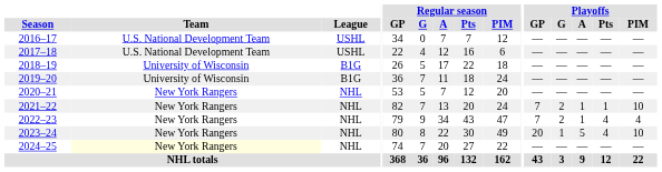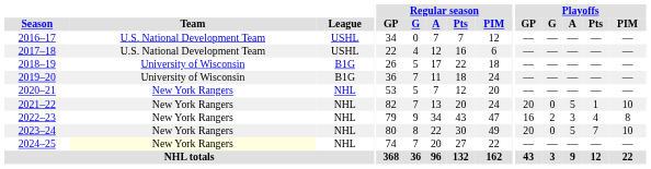 <table border="0" cellpadding="1" cellspacing="0" style="text-align:center; width:60em;">
 <tr bgcolor="#e0e0e0">
 <th colspan="3" bgcolor="#ffffff"></th>
 <th rowspan="99" bgcolor="#ffffff"></th>
 <th colspan="5"><a href='#'>Regular season</a></th>
 <th rowspan="99" bgcolor="#ffffff"></th>
 <th colspan="5"><a href='#'>Playoffs</a></th>
 </tr>
 <tr bgcolor="#e0e0e0">
 <th><a href='#'>Season</a></th>
 <th>Team</th>
 <th>League</th>
 <th>GP</th>
 <th><a href='#'>G</a></th>
 <th><a href='#'>A</a></th>
 <th><a href='#'>Pts</a></th>
 <th><a href='#'>PIM</a></th>
 <th>GP</th>
 <th>G</th>
 <th>A</th>
 <th>Pts</th>
 <th>PIM</th>
 </tr>
 <tr>
 <td><a href='#'>2016–17</a></td>
 <td><a href='#'>U.S. National Development Team</a></td>
 <td><a href='#'>USHL</a></td>
 <td>34</td>
 <td>0</td>
 <td>7</td>
 <td>7</td>
 <td>12</td>
 <td>—</td>
 <td>—</td>
 <td>—</td>
 <td>—</td>
 <td>—</td>
 </tr>
 <tr bgcolor="#f0f0f0">
 <td><a href='#'>2017–18</a></td>
 <td>U.S. National Development Team</td>
 <td>USHL</td>
 <td>22</td>
 <td>4</td>
 <td>12</td>
 <td>16</td>
 <td>6</td>
 <td>—</td>
 <td>—</td>
 <td>—</td>
 <td>—</td>
 <td>—</td>
 </tr>
 <tr>
 <td><a href='#'>2018–19</a></td>
 <td><a href='#'>University of Wisconsin</a></td>
 <td><a href='#'>B1G</a></td>
 <td>26</td>
 <td>5</td>
 <td>17</td>
 <td>22</td>
 <td>18</td>
 <td>—</td>
 <td>—</td>
 <td>—</td>
 <td>—</td>
 <td>—</td>
 </tr>
 <tr bgcolor="#f0f0f0">
 <td><a href='#'>2019–20</a></td>
 <td>University of Wisconsin</td>
 <td>B1G</td>
 <td>36</td>
 <td>7</td>
 <td>11</td>
 <td>18</td>
 <td>24</td>
 <td>—</td>
 <td>—</td>
 <td>—</td>
 <td>—</td>
 <td>—</td>
 </tr>
 <tr>
 <td><a href='#'>2020–21</a></td>
 <td><a href='#'>New York Rangers</a></td>
 <td><a href='#'>NHL</a></td>
 <td>53</td>
 <td>5</td>
 <td>7</td>
 <td>12</td>
 <td>20</td>
 <td>—</td>
 <td>—</td>
 <td>—</td>
 <td>—</td>
 <td>—</td>
 </tr>
 <tr bgcolor="#f0f0f0">
 <td><a href='#'>2021–22</a></td>
 <td>New York Rangers</td>
 <td>NHL</td>
 <td>82</td>
 <td>7</td>
 <td>13</td>
 <td>20</td>
 <td>24</td>
-<td>7</td>
-<td>2</td>
-<td>1</td>
+<td>20</td>
+<td>0</td>
+<td>5</td>
 <td>1</td>
 <td>10</td>
 </tr>
 <tr>
 <td><a href='#'>2022–23</a></td>
 <td>New York Rangers</td>
 <td>NHL</td>
 <td>79</td>
 <td>9</td>
 <td>34</td>
 <td>43</td>
 <td>47</td>
-<td>7</td>
+<td>16</td>
 <td>2</td>
-<td>1</td>
+<td>3</td>
 <td>4</td>
-<td>4</td>
+<td>8</td>
 </tr>
 <tr bgcolor="#f0f0f0">
 <td><a href='#'>2023–24</a></td>
 <td>New York Rangers</td>
 <td>NHL</td>
 <td>80</td>
 <td>8</td>
 <td>22</td>
 <td>30</td>
 <td>49</td>
 <td>20</td>
-<td>1</td>
+<td>0</td>
 <td>5</td>
-<td>4</td>
+<td>7</td>
 <td>10</td>
 </tr>
 <tr>
 <td><a href='#'>2024–25</a></td>
 <td style="background: lightyellow;">New York Rangers</td>
 <td>NHL</td>
 <td>74</td>
 <td>7</td>
 <td>20</td>
 <td>27</td>
 <td>22</td>
 <td>—</td>
 <td>—</td>
 <td>—</td>
 <td>—</td>
 <td>—</td>
 </tr>
 <tr bgcolor="#e0e0e0">
 <th colspan="3">NHL totals</th>
 <th>368</th>
 <th>36</th>
 <th>96</th>
 <th>132</th>
 <th>162</th>
 <th>43</th>
 <th>3</th>
 <th>9</th>
 <th>12</th>
 <th>22</th>
 </tr>
 </table>
